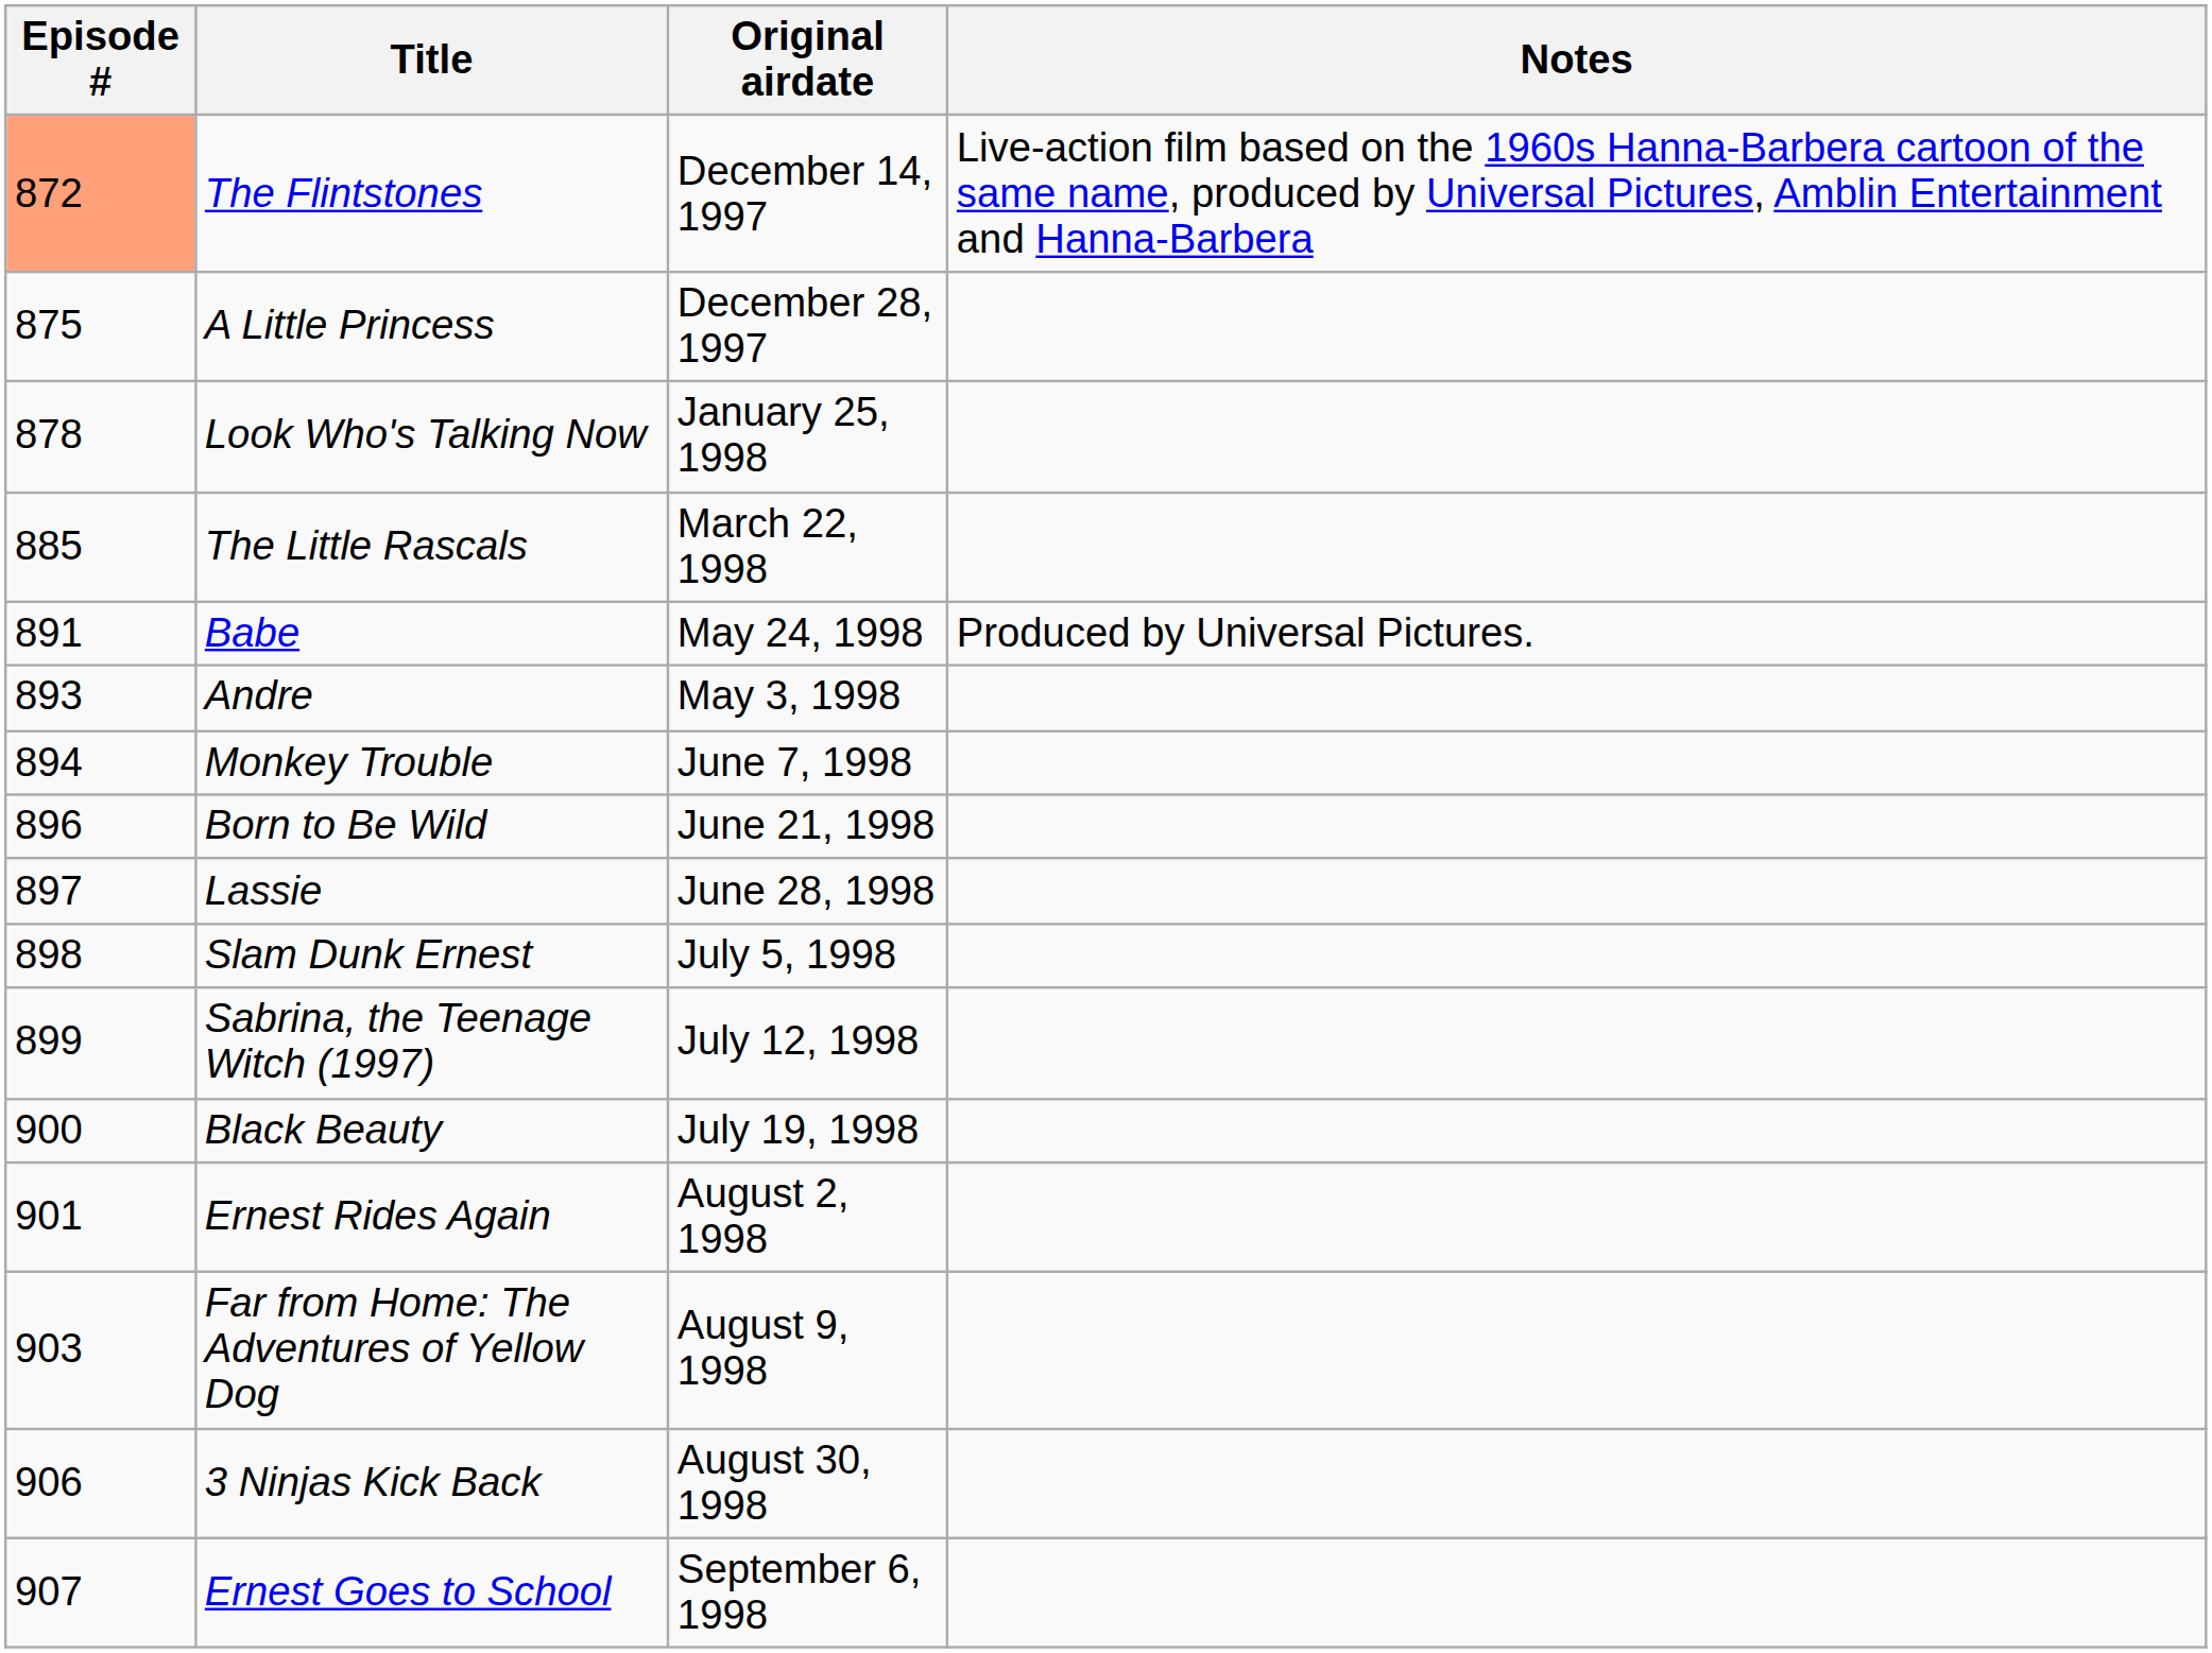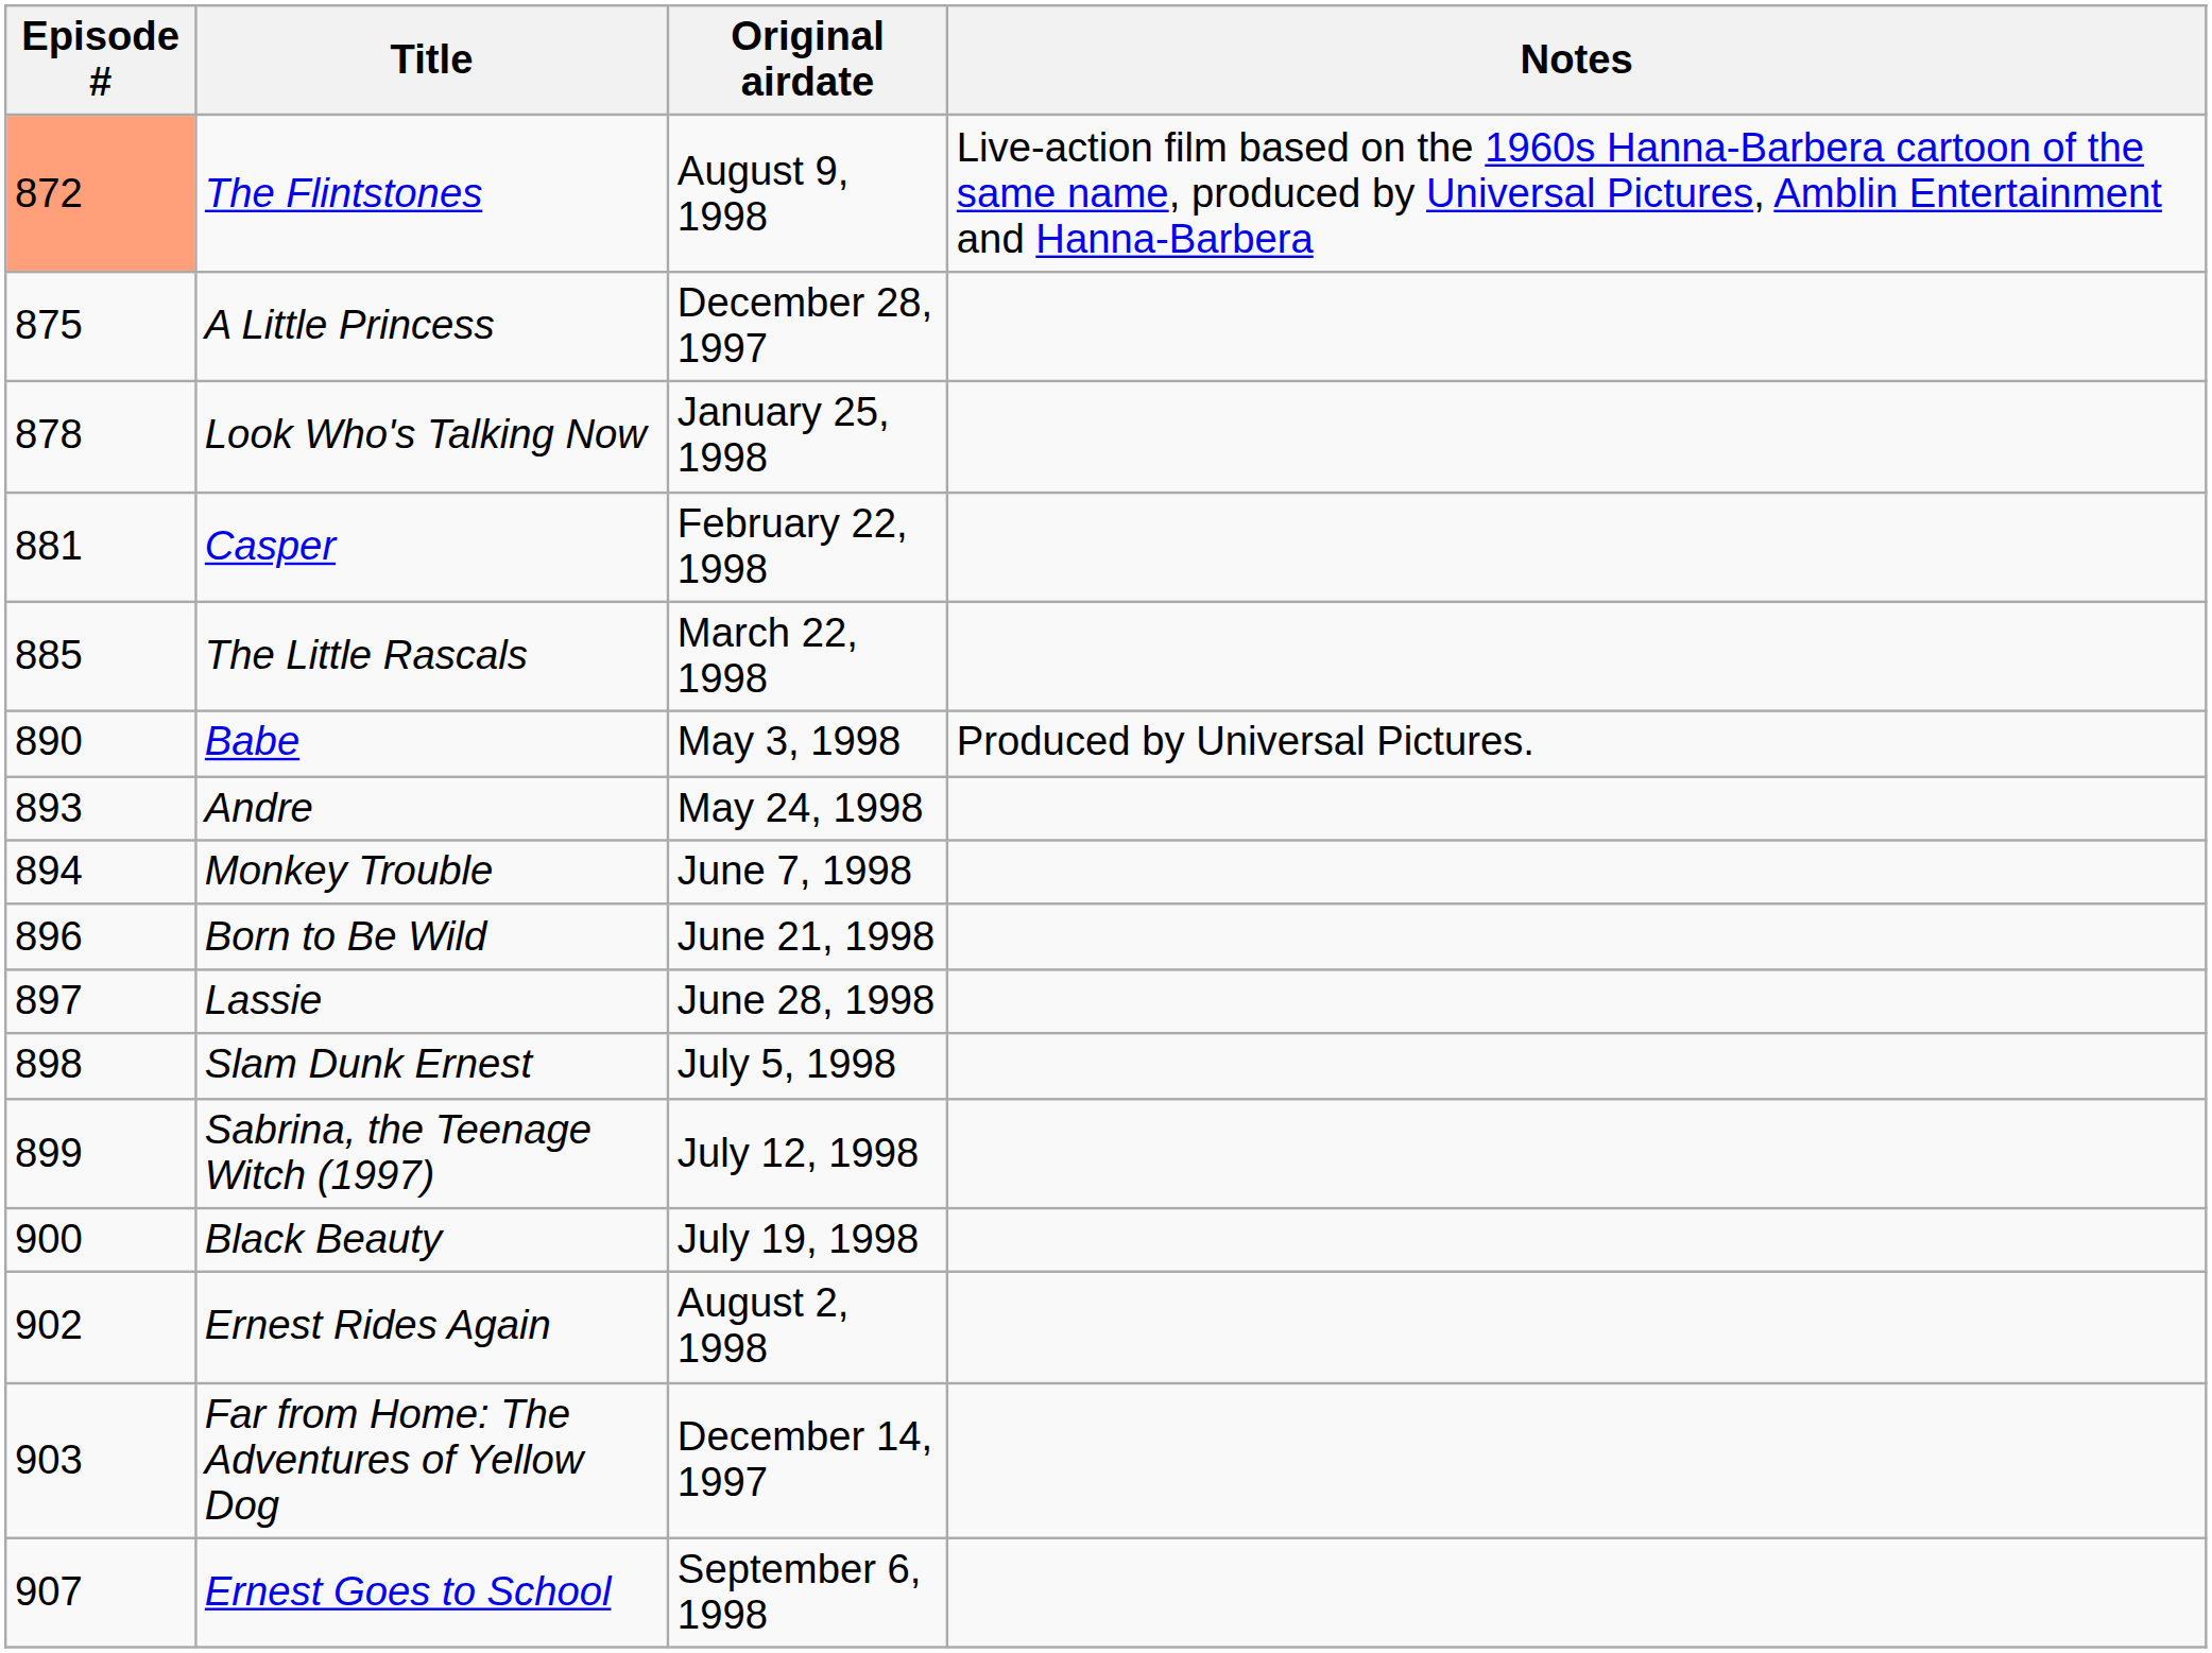 <table class="wikitable sortable">
 <tr>
 <th>Episode #</th>
 <th>Title</th>
 <th>Original airdate</th>
 <th>Notes</th>
 </tr>
 <tr>
 <td style="background: lightsalmon;">872</td>
 <td><em><a href='#'>The Flintstones</a></em></td>
-<td>December 14, 1997</td>
+<td>August 9, 1998</td>
 <td>Live-action film based on the <a href='#'>1960s Hanna-Barbera cartoon of the same name</a>, produced by <a href='#'>Universal Pictures</a>, <a href='#'>Amblin Entertainment</a> and <a href='#'>Hanna-Barbera</a></td>
 </tr>
 <tr>
 <td>875</td>
 <td><em>A Little Princess</em></td>
 <td>December 28, 1997</td>
 <td></td>
 </tr>
 <tr>
 <td>878</td>
 <td><em>Look Who's Talking Now</em></td>
 <td>January 25, 1998</td>
 <td></td>
 </tr>
 <tr>
+<td>881</td>
+<td><em><a href='#'>Casper</a></em></td>
+<td>February 22, 1998</td>
+<td></td>
+</tr>
+<tr>
 <td>885</td>
 <td><em>The Little Rascals</em></td>
 <td>March 22, 1998</td>
 <td></td>
 </tr>
 <tr>
-<td>891</td>
+<td>890</td>
 <td><em><a href='#'>Babe</a></em></td>
-<td>May 24, 1998</td>
+<td>May 3, 1998</td>
 <td>Produced by Universal Pictures.</td>
 </tr>
 <tr>
 <td>893</td>
 <td><em>Andre</em></td>
-<td>May 3, 1998</td>
+<td>May 24, 1998</td>
 <td></td>
 </tr>
 <tr>
 <td>894</td>
 <td><em>Monkey Trouble</em></td>
 <td>June 7, 1998</td>
 <td></td>
 </tr>
 <tr>
 <td>896</td>
 <td><em>Born to Be Wild</em></td>
 <td>June 21, 1998</td>
 <td></td>
 </tr>
 <tr>
 <td>897</td>
 <td><em>Lassie</em></td>
 <td>June 28, 1998</td>
 <td></td>
 </tr>
 <tr>
 <td>898</td>
 <td><em>Slam Dunk Ernest</em></td>
 <td>July 5, 1998</td>
 <td></td>
 </tr>
 <tr>
 <td>899</td>
 <td><em>Sabrina, the Teenage Witch (1997)</em></td>
 <td>July 12, 1998</td>
 <td></td>
 </tr>
 <tr>
 <td>900</td>
 <td><em>Black Beauty</em></td>
 <td>July 19, 1998</td>
 <td></td>
 </tr>
 <tr>
-<td>901</td>
+<td>902</td>
 <td><em>Ernest Rides Again</em></td>
 <td>August 2, 1998</td>
 <td></td>
 </tr>
 <tr>
 <td>903</td>
 <td><em>Far from Home: The Adventures of Yellow Dog</em></td>
-<td>August 9, 1998</td>
-<td></td>
-</tr>
-<tr>
-<td>906</td>
-<td><em>3 Ninjas Kick Back</em></td>
-<td>August 30, 1998</td>
+<td>December 14, 1997</td>
 <td></td>
 </tr>
 <tr>
 <td>907</td>
 <td><em><a href='#'>Ernest Goes to School</a></em></td>
 <td>September 6, 1998</td>
 <td></td>
 </tr>
 </table>
